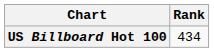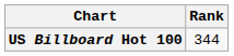 <table class="wikitable plainrowheaders" style="text-align:center;">
 <tr>
 <th scope="col">Chart</th>
 <th scope="col">Rank</th>
 </tr>
 <tr>
 <th scope="row">US <em>Billboard</em> Hot 100</th>
-<td>434</td>
+<td>344</td>
 </tr>
 </table>
